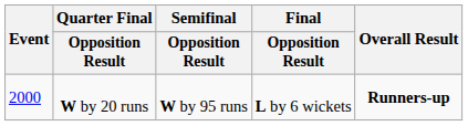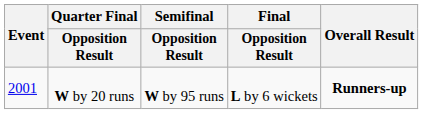 <table class=wikitable style=font-size:90%;text-align:center>
 <tr>
 <th rowspan=2>Event</th>
 <th>Quarter Final</th>
 <th>Semifinal</th>
 <th>Final</th>
 <th rowspan=2>Overall Result</th>
 </tr>
 <tr style=font-size:95%>
 <th>Opposition<br>Result</th>
 <th>Opposition<br>Result</th>
 <th>Opposition<br>Result</th>
 </tr>
 <tr>
-<td align=left><a href='#'>2000</a></td>
+<td align=left><a href='#'>2001</a></td>
 <td><br><strong>W</strong> by 20 runs</td>
 <td><br><strong>W</strong> by 95 runs</td>
 <td><br><strong>L</strong> by 6 wickets</td>
 <td><strong>Runners-up</strong></td>
 </tr>
 </table>
